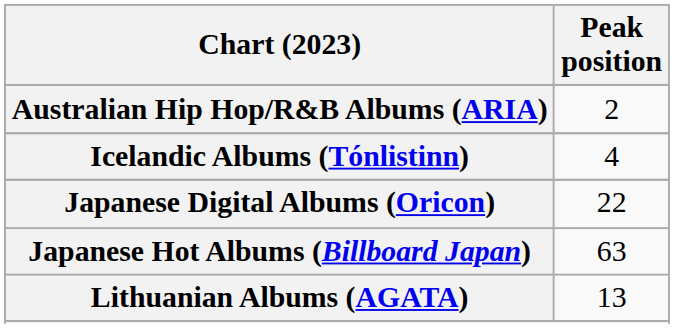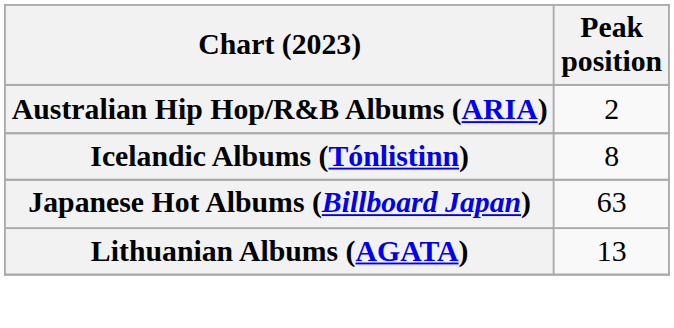 <table class="wikitable sortable plainrowheaders" style="text-align:center">
 <tr>
 <th scope="col">Chart (2023)</th>
 <th scope="col">Peak<br>position</th>
 </tr>
 <tr>
 </tr>
 <tr>
 <th scope="row">Australian Hip Hop/R&B Albums (<a href='#'>ARIA</a>)</th>
 <td>2</td>
 </tr>
 <tr>
 </tr>
 <tr>
 </tr>
 <tr>
 </tr>
 <tr>
 </tr>
 <tr>
 </tr>
 <tr>
 </tr>
 <tr>
 </tr>
 <tr>
 </tr>
 <tr>
 </tr>
 <tr>
 </tr>
 <tr>
 <th scope="row">Icelandic Albums (<a href='#'>Tónlistinn</a>)</th>
-<td>4</td>
+<td>8</td>
 </tr>
 <tr>
 </tr>
 <tr>
-</tr>
-<tr>
-<th scope="row">Japanese Digital Albums (<a href='#'>Oricon</a>)</th>
-<td>22</td>
 </tr>
 <tr>
 <th scope="row">Japanese Hot Albums (<em><a href='#'>Billboard Japan</a></em>)</th>
 <td>63</td>
 </tr>
 <tr>
 <th scope="row">Lithuanian Albums (<a href='#'>AGATA</a>)</th>
 <td>13</td>
 </tr>
 <tr>
 </tr>
 <tr>
 </tr>
 <tr>
 </tr>
 <tr>
 </tr>
 <tr>
 </tr>
 <tr>
 </tr>
 <tr>
 </tr>
 <tr>
 </tr>
 <tr>
 </tr>
 <tr>
 </tr>
 <tr>
 </tr>
 </table>
